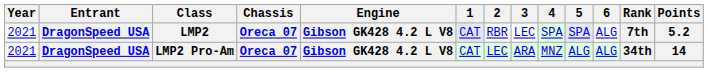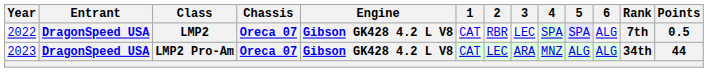 <table class="wikitable" style="text-align:center; font-size:85%">
 <tr>
 <th>Year</th>
 <th>Entrant</th>
 <th>Class</th>
 <th>Chassis</th>
 <th>Engine</th>
 <th>1</th>
 <th>2</th>
 <th>3</th>
 <th>4</th>
 <th>5</th>
 <th>6</th>
 <th>Rank</th>
 <th>Points</th>
 </tr>
 <tr>
-<td><a href='#'>2021</a></td>
+<td><a href='#'>2022</a></td>
 <th nowrap><a href='#'>DragonSpeed USA</a></th>
 <th>LMP2</th>
 <th nowrap><a href='#'>Oreca 07</a></th>
 <th nowrap><a href='#'>Gibson</a> GK428 4.2 L V8</th>
-<td style="background: lavender;"><a href='#'>CAT</a></td>
+<td><a href='#'>CAT</a></td>
 <td><a href='#'>RBR</a></td>
 <td><a href='#'>LEC</a></td>
 <td style="background:#DFFFDF;"><a href='#'>SPA</a><br></td>
 <td style="background: lavender;"><a href='#'>SPA</a></td>
 <td><a href='#'>ALG</a></td>
 <th>7th</th>
-<th>5.2</th>
+<th>0.5</th>
 </tr>
 <tr>
-<td><a href='#'>2021</a></td>
+<td><a href='#'>2023</a></td>
 <th nowrap><a href='#'>DragonSpeed USA</a></th>
 <th nowrap>LMP2 Pro-Am</th>
 <th nowrap><a href='#'>Oreca 07</a></th>
 <th nowrap><a href='#'>Gibson</a> GK428 4.2 L V8</th>
 <td style="background:#DFFFDF;"><a href='#'>CAT</a><br></td>
 <td style="background:#DFFFDF;"><a href='#'>LEC</a><br></td>
 <td style="background:#DFFFDF;"><a href='#'>ARA</a><br></td>
 <td style="background:#DFFFDF;"><a href='#'>MNZ</a><br></td>
 <td style="background:#DFFFDF;"><a href='#'>ALG</a><br></td>
 <td style="background:#DFFFDF;"><a href='#'>ALG</a><br></td>
 <th>34th</th>
-<th>14</th>
+<th>44</th>
 </tr>
 <tr>
 <th colspan="13"></th>
 </tr>
 </table>
